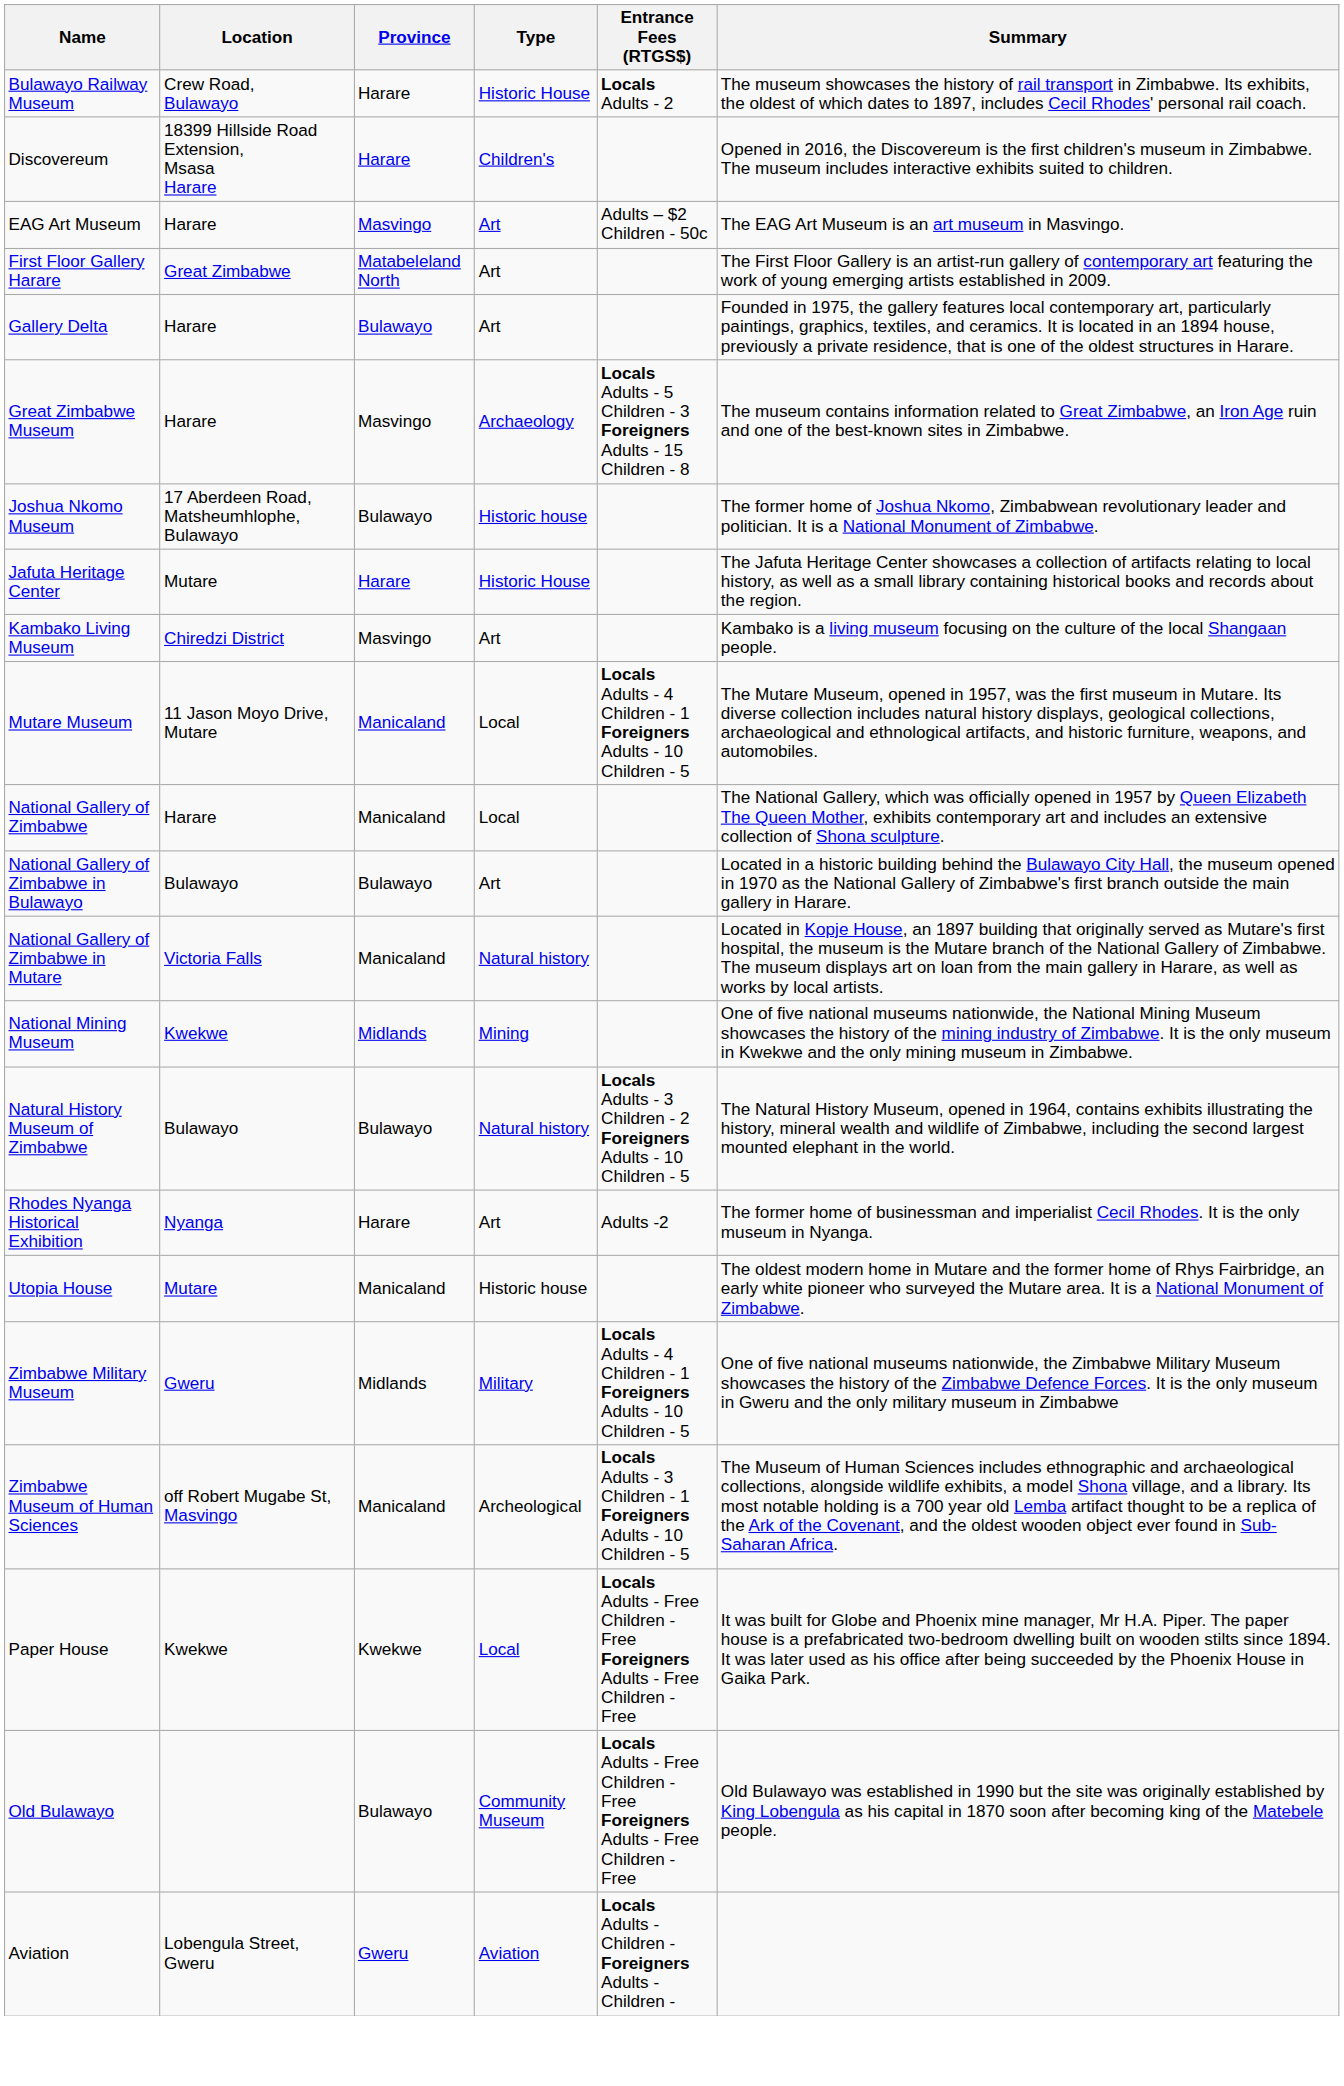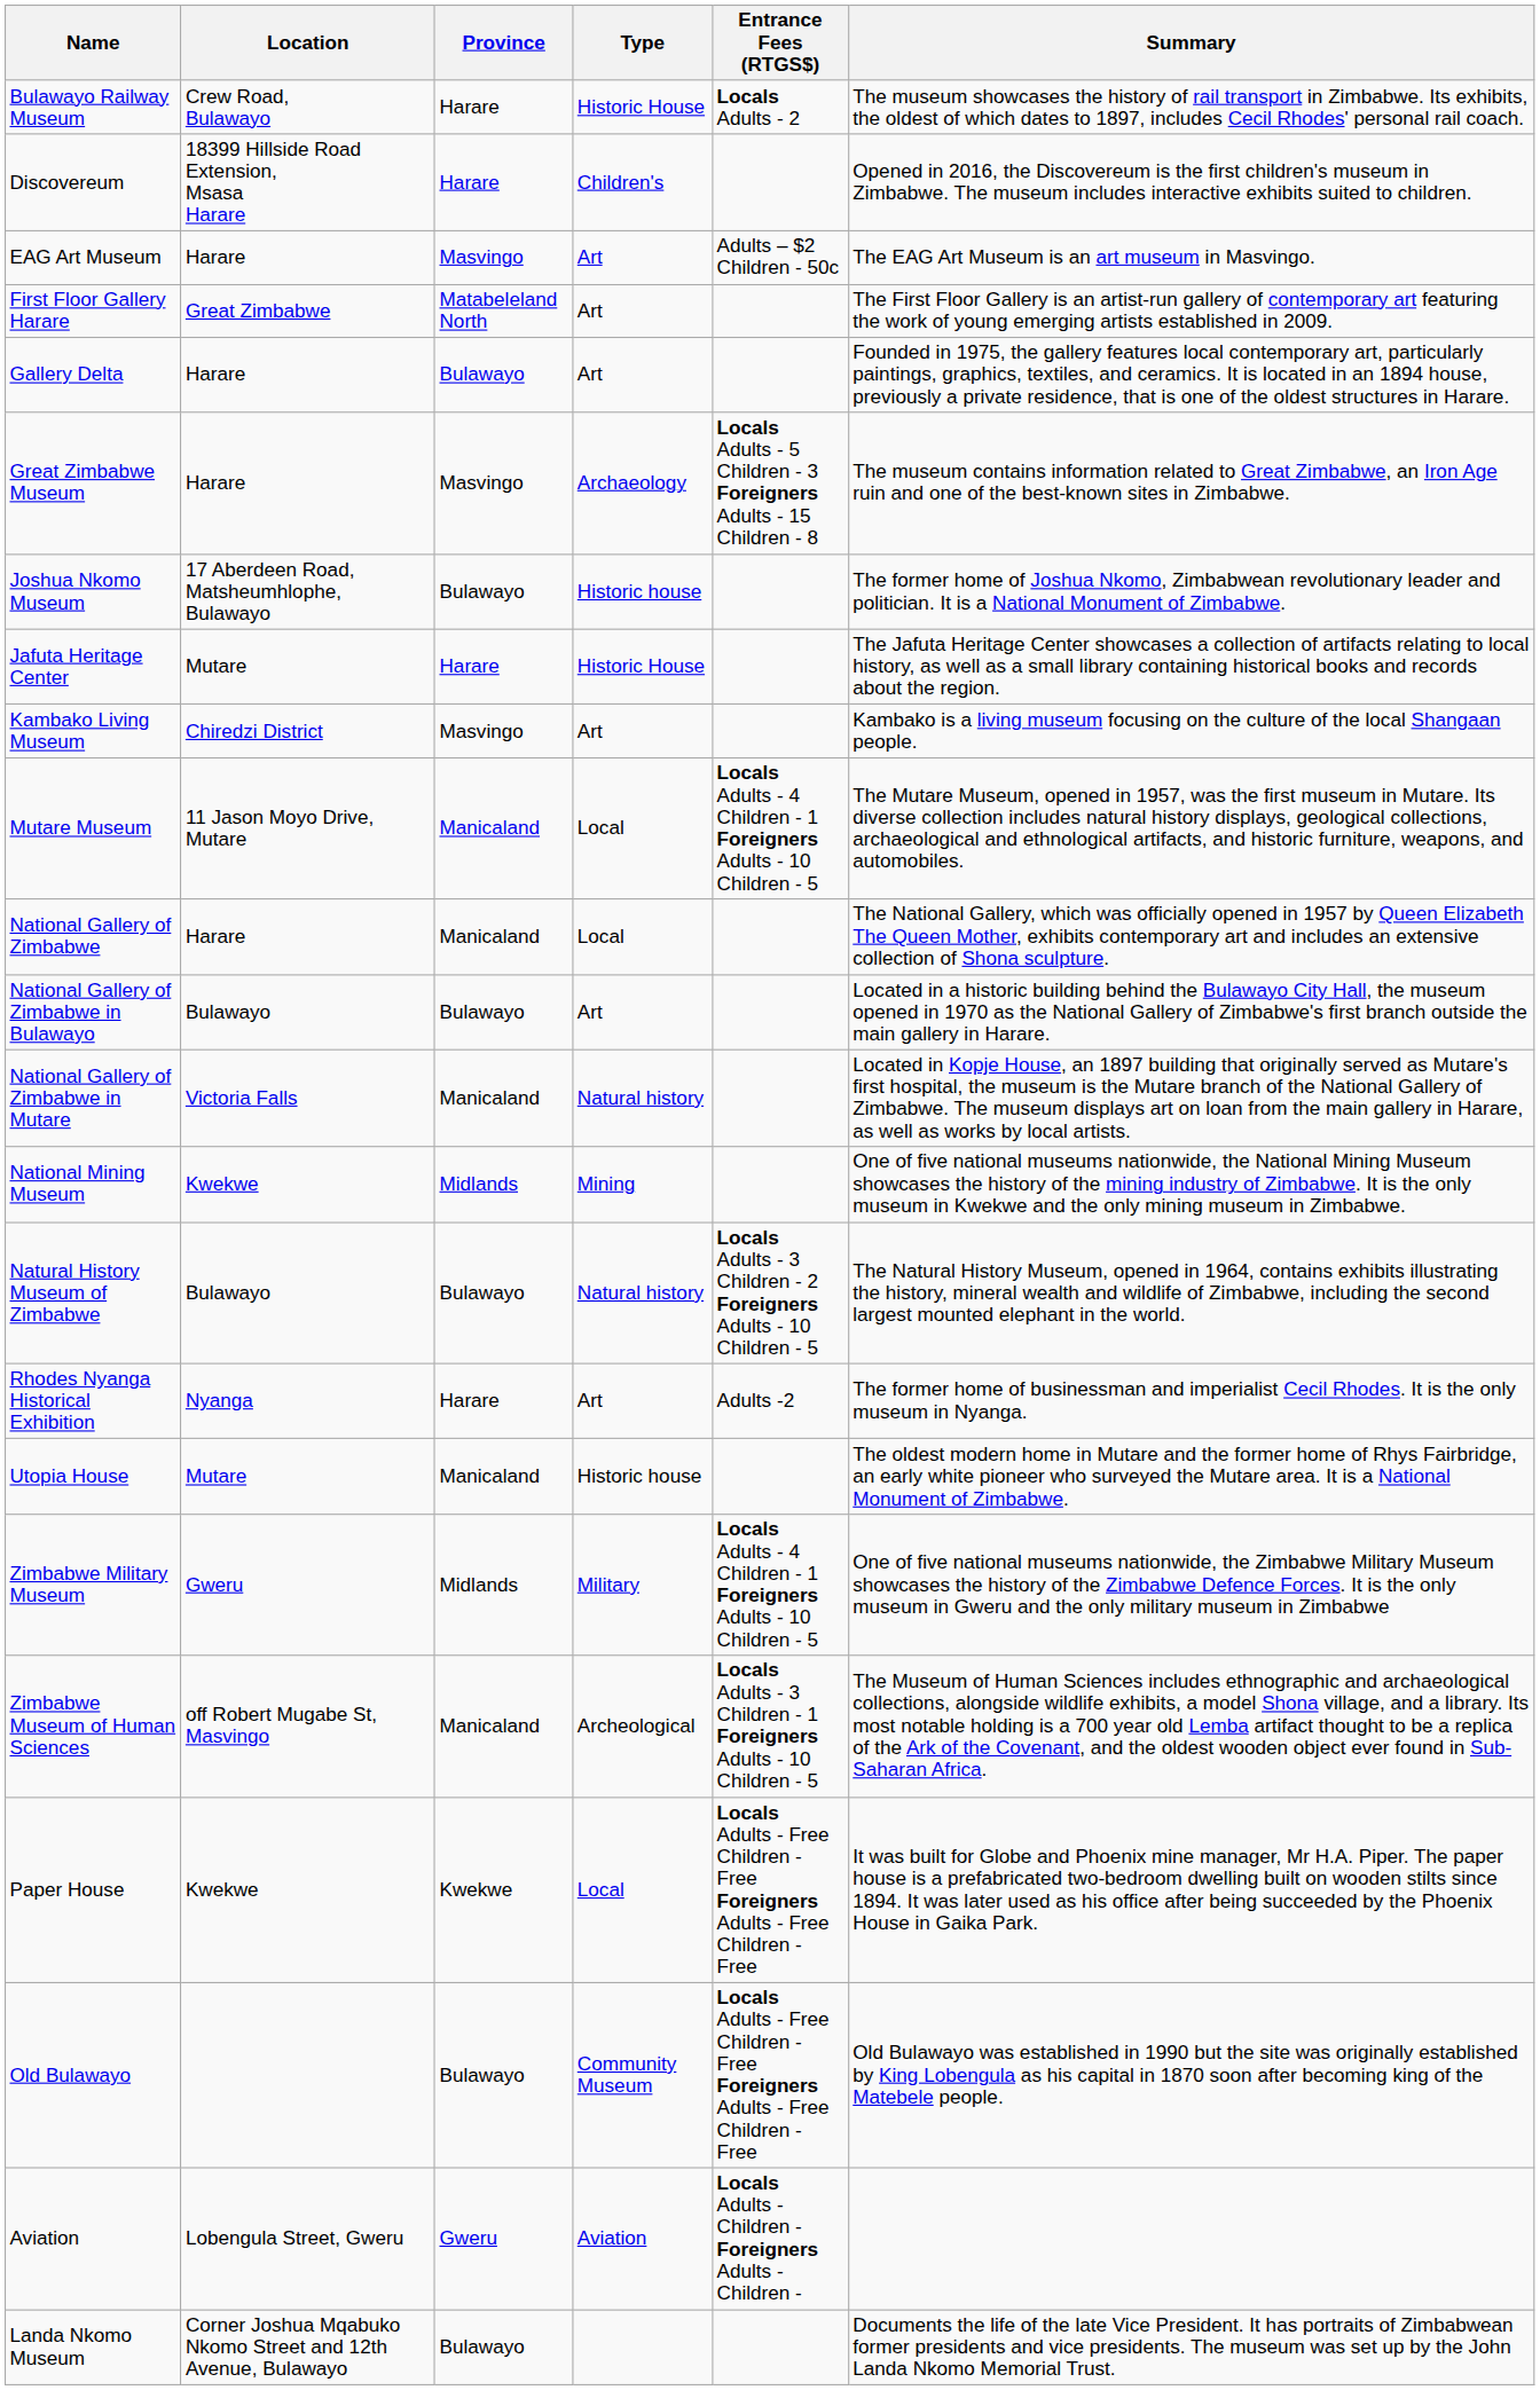 <table class="wikitable sortable">
 <tr>
 <th>Name</th>
 <th>Location</th>
 <th><a href='#'>Province</a></th>
 <th>Type</th>
 <th>Entrance Fees (RTGS$) </th>
 <th class="unsortable">Summary</th>
 </tr>
 <tr>
 <td><a href='#'>Bulawayo Railway Museum</a></td>
 <td>Crew Road,<br><a href='#'>Bulawayo</a></td>
 <td>Harare</td>
 <td><a href='#'>Historic House</a></td>
 <td><strong>Locals</strong><br>Adults - 2</td>
 <td>The museum showcases the history of <a href='#'>rail transport</a> in Zimbabwe. Its exhibits, the oldest of which dates to 1897, includes <a href='#'>Cecil Rhodes</a>' personal rail coach.</td>
 </tr>
 <tr>
 <td>Discovereum</td>
 <td>18399 Hillside Road Extension,<br>Msasa<br><a href='#'>Harare</a></td>
 <td><a href='#'>Harare</a></td>
 <td><a href='#'>Children's</a></td>
 <td></td>
 <td>Opened in 2016, the Discovereum is the first children's museum in Zimbabwe. The museum includes interactive exhibits suited to children.</td>
 </tr>
 <tr>
 <td>EAG Art Museum</td>
 <td>Harare</td>
 <td><a href='#'>Masvingo</a></td>
 <td><a href='#'>Art</a></td>
 <td>Adults – $2 Children - 50c <br></td>
 <td>The EAG Art Museum is an <a href='#'>art museum</a> in Masvingo.</td>
 </tr>
 <tr>
 <td><a href='#'>First Floor Gallery Harare</a></td>
 <td><a href='#'>Great Zimbabwe</a></td>
 <td><a href='#'>Matabeleland North</a></td>
 <td>Art</td>
 <td></td>
 <td>The First Floor Gallery is an artist-run gallery of <a href='#'>contemporary art</a> featuring the work of young emerging artists established in 2009.</td>
 </tr>
 <tr>
 <td><a href='#'>Gallery Delta</a></td>
 <td>Harare</td>
 <td><a href='#'>Bulawayo</a></td>
 <td>Art</td>
 <td></td>
 <td>Founded in 1975, the gallery features local contemporary art, particularly paintings, graphics, textiles, and ceramics. It is located in an 1894 house, previously a private residence, that is one of the oldest structures in Harare.</td>
 </tr>
 <tr>
 <td><a href='#'>Great Zimbabwe Museum</a></td>
 <td>Harare</td>
 <td>Masvingo</td>
 <td><a href='#'>Archaeology</a></td>
 <td><strong>Locals</strong><br>Adults - 5<br>Children - 3<br><strong>Foreigners</strong><br>Adults -  15<br>Children - 8</td>
 <td>The museum contains information related to <a href='#'>Great Zimbabwe</a>, an <a href='#'>Iron Age</a> ruin and one of the best-known sites in Zimbabwe.</td>
 </tr>
 <tr>
 <td><a href='#'>Joshua Nkomo Museum</a></td>
 <td>17 Aberdeen Road, Matsheumhlophe, Bulawayo</td>
 <td>Bulawayo</td>
 <td><a href='#'>Historic house</a></td>
 <td></td>
 <td>The former home of <a href='#'>Joshua Nkomo</a>, Zimbabwean revolutionary leader and politician. It is a <a href='#'>National Monument of Zimbabwe</a>.</td>
 </tr>
 <tr>
 <td><a href='#'>Jafuta Heritage Center</a></td>
 <td>Mutare</td>
 <td><a href='#'>Harare</a></td>
 <td><a href='#'>Historic House</a></td>
 <td></td>
 <td>The Jafuta Heritage Center showcases a collection of artifacts relating to local history, as well as a small library containing historical books and records about the region.</td>
 </tr>
 <tr Entrance Free>
 <td><a href='#'>Kambako Living Museum</a></td>
 <td><a href='#'>Chiredzi District</a></td>
 <td>Masvingo</td>
 <td>Art</td>
 <td></td>
 <td>Kambako is a <a href='#'>living museum</a> focusing on the culture of the local <a href='#'>Shangaan</a> people.</td>
 </tr>
 <tr>
 <td><a href='#'>Mutare Museum</a></td>
 <td>11 Jason Moyo Drive,<br>Mutare</td>
 <td><a href='#'>Manicaland</a></td>
 <td>Local</td>
 <td><strong>Locals</strong><br>Adults - 4<br>Children - 1<br><strong>Foreigners</strong><br>Adults - 10<br>Children - 5</td>
 <td>The Mutare Museum, opened in 1957, was the first museum in Mutare. Its diverse collection includes  natural history displays, geological collections, archaeological and ethnological artifacts, and historic furniture, weapons, and automobiles.</td>
 </tr>
 <tr>
 <td><a href='#'>National Gallery of Zimbabwe</a></td>
 <td>Harare</td>
 <td>Manicaland</td>
 <td>Local</td>
 <td></td>
 <td>The National Gallery, which was officially opened in 1957 by <a href='#'>Queen Elizabeth The Queen Mother</a>, exhibits contemporary art and includes an extensive collection of <a href='#'>Shona sculpture</a>.</td>
 </tr>
 <tr>
 <td><a href='#'>National Gallery of Zimbabwe in Bulawayo</a></td>
 <td>Bulawayo</td>
 <td>Bulawayo</td>
 <td>Art</td>
 <td></td>
 <td>Located in a historic building behind the <a href='#'>Bulawayo City Hall</a>, the museum opened in 1970 as the National Gallery of Zimbabwe's first branch outside the main gallery in Harare.</td>
 </tr>
 <tr>
 <td><a href='#'>National Gallery of Zimbabwe in Mutare</a></td>
 <td><a href='#'>Victoria Falls</a></td>
 <td>Manicaland</td>
 <td><a href='#'>Natural history</a></td>
 <td></td>
 <td>Located in <a href='#'>Kopje House</a>, an 1897 building that originally served as Mutare's first hospital, the museum is the Mutare branch of the National Gallery of Zimbabwe. The museum displays art on loan from the main gallery in Harare, as well as works by local artists.</td>
 </tr>
 <tr>
 <td><a href='#'>National Mining Museum</a></td>
 <td><a href='#'>Kwekwe</a></td>
 <td><a href='#'>Midlands</a></td>
 <td><a href='#'>Mining</a></td>
 <td></td>
 <td>One of five national museums nationwide, the National Mining Museum showcases the history of the <a href='#'>mining industry of Zimbabwe</a>. It is the only museum in Kwekwe and the only mining museum in Zimbabwe.</td>
 </tr>
 <tr>
 <td><a href='#'>Natural History Museum of Zimbabwe</a></td>
 <td>Bulawayo</td>
 <td>Bulawayo</td>
 <td><a href='#'>Natural history</a></td>
 <td><strong>Locals</strong><br>Adults - 3<br>Children - 2<br><strong>Foreigners</strong><br>Adults - 10<br>Children - 5</td>
 <td>The Natural History Museum, opened in 1964, contains exhibits illustrating the history, mineral wealth and wildlife of Zimbabwe, including the second largest mounted elephant in the world.</td>
 </tr>
 <tr>
 <td><a href='#'>Rhodes Nyanga Historical Exhibition</a></td>
 <td><a href='#'>Nyanga</a></td>
 <td>Harare</td>
 <td>Art</td>
 <td>Adults -2</td>
 <td>The former home of businessman and imperialist <a href='#'>Cecil Rhodes</a>. It is the only museum in Nyanga.</td>
 </tr>
 <tr>
 <td><a href='#'>Utopia House</a></td>
 <td><a href='#'>Mutare</a></td>
 <td>Manicaland</td>
 <td>Historic house</td>
 <td></td>
 <td>The oldest modern home in Mutare and the former home of Rhys Fairbridge, an early white pioneer who surveyed the Mutare area. It is a <a href='#'>National Monument of Zimbabwe</a>.</td>
 </tr>
 <tr>
 <td><a href='#'>Zimbabwe Military Museum</a></td>
 <td><a href='#'>Gweru</a></td>
 <td>Midlands</td>
 <td><a href='#'>Military</a></td>
 <td><strong>Locals</strong><br>Adults - 4<br>Children - 1<br><strong>Foreigners</strong><br>Adults - 10<br>Children - 5</td>
 <td>One of five national museums nationwide, the Zimbabwe Military Museum showcases the history of the <a href='#'>Zimbabwe Defence Forces</a>. It is the only museum in Gweru and the only military museum in Zimbabwe</td>
 </tr>
 <tr>
 <td><a href='#'>Zimbabwe Museum of Human Sciences</a></td>
 <td>off Robert Mugabe St,<br><a href='#'>Masvingo</a></td>
 <td>Manicaland</td>
 <td>Archeological</td>
 <td><strong>Locals</strong><br>Adults - 3<br>Children - 1<br><strong>Foreigners</strong><br>Adults - 10<br>Children - 5</td>
 <td>The Museum of Human Sciences includes ethnographic and archaeological collections, alongside wildlife exhibits, a model <a href='#'>Shona</a> village, and a library. Its most notable holding is a 700 year old <a href='#'>Lemba</a> artifact thought to be a replica of the <a href='#'>Ark of the Covenant</a>, and the oldest wooden object ever found in <a href='#'>Sub-Saharan Africa</a>.</td>
 </tr>
 <tr>
 <td>Paper House</td>
 <td>Kwekwe</td>
 <td>Kwekwe</td>
 <td><a href='#'>Local</a></td>
 <td><strong>Locals</strong><br>Adults - Free<br>Children - Free<br><strong>Foreigners</strong><br>Adults - Free<br>Children - Free</td>
 <td>It was built for Globe and Phoenix mine manager, Mr H.A. Piper. The paper house is  a prefabricated two-bedroom dwelling built on wooden stilts since 1894. It was later used as his office after being succeeded by the Phoenix House in Gaika Park.</td>
 </tr>
 <tr>
 <td><a href='#'>Old Bulawayo</a></td>
 <td></td>
 <td>Bulawayo</td>
 <td><a href='#'>Community Museum</a></td>
 <td><strong>Locals</strong><br>Adults - Free<br>Children - Free<br><strong>Foreigners</strong><br>Adults - Free<br>Children - Free</td>
 <td>Old Bulawayo was established in 1990 but the site was originally established by <a href='#'>King Lobengula</a> as his capital in 1870 soon after becoming king of the <a href='#'>Matebele</a> people.</td>
 </tr>
 <tr>
 <td>Aviation</td>
 <td>Lobengula Street, Gweru</td>
 <td><a href='#'>Gweru</a></td>
 <td><a href='#'>Aviation</a></td>
 <td><strong>Locals</strong><br>Adults -<br>Children -<br><strong>Foreigners</strong><br>Adults -<br>Children -</td>
 <td></td>
 </tr>
+<tr>
+<td>Landa Nkomo Museum</td>
+<td>Corner Joshua Mqabuko Nkomo Street and 12th Avenue, Bulawayo</td>
+<td>Bulawayo</td>
+<td></td>
+<td></td>
+<td>Documents the life of the late Vice President. It has portraits of Zimbabwean former presidents and vice presidents. The museum was set up by the John Landa Nkomo Memorial Trust.</td>
+</tr>
 </table>
